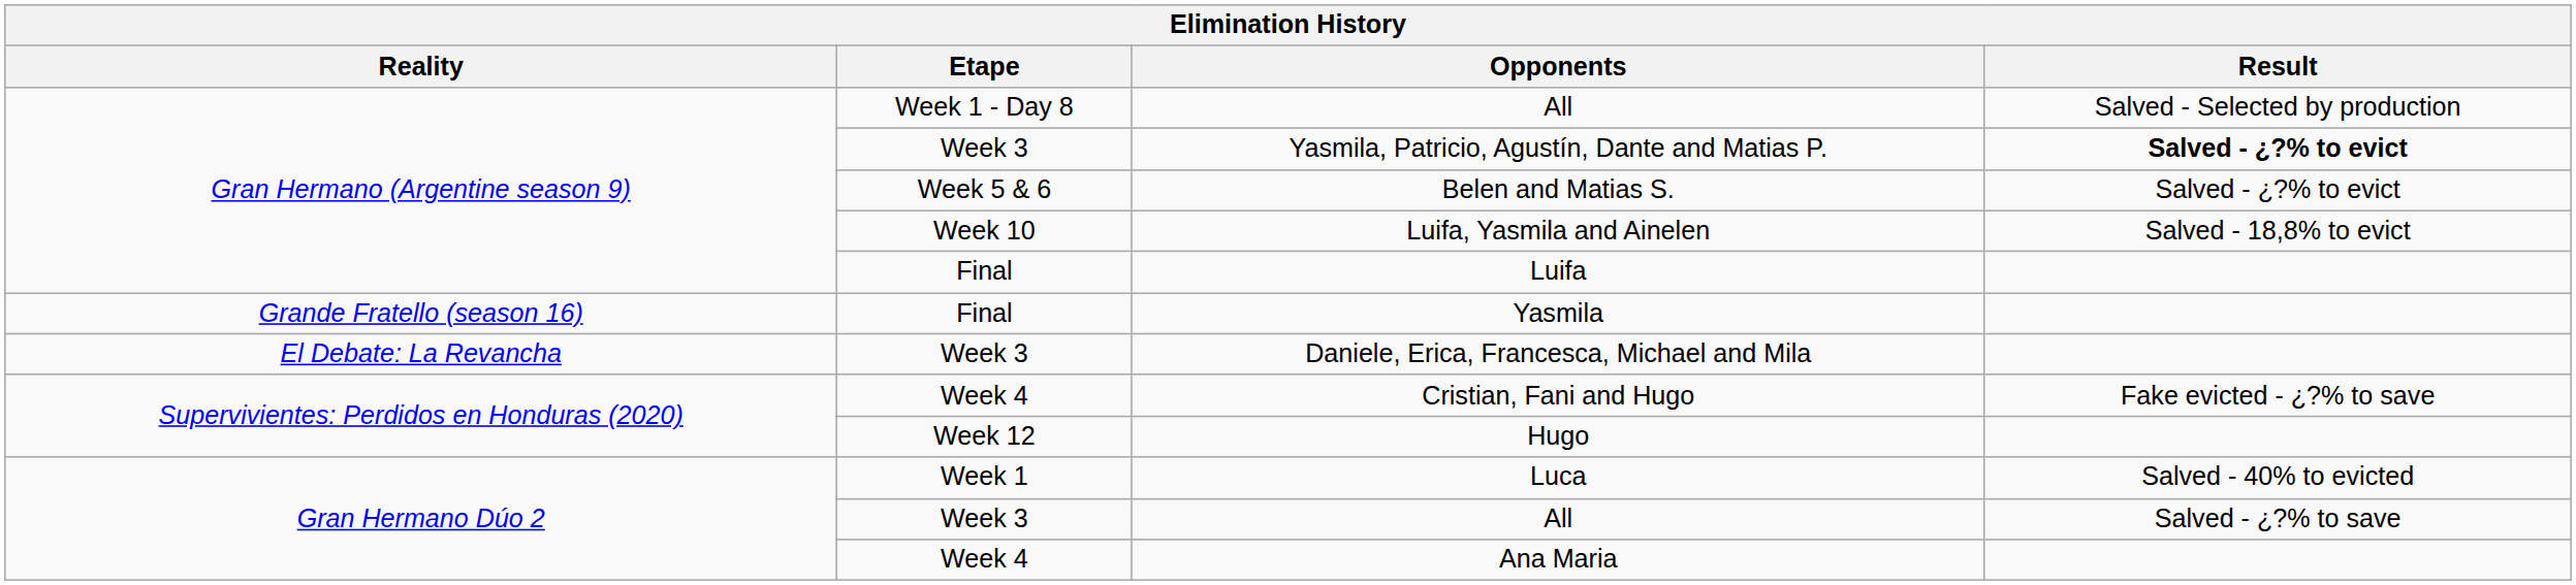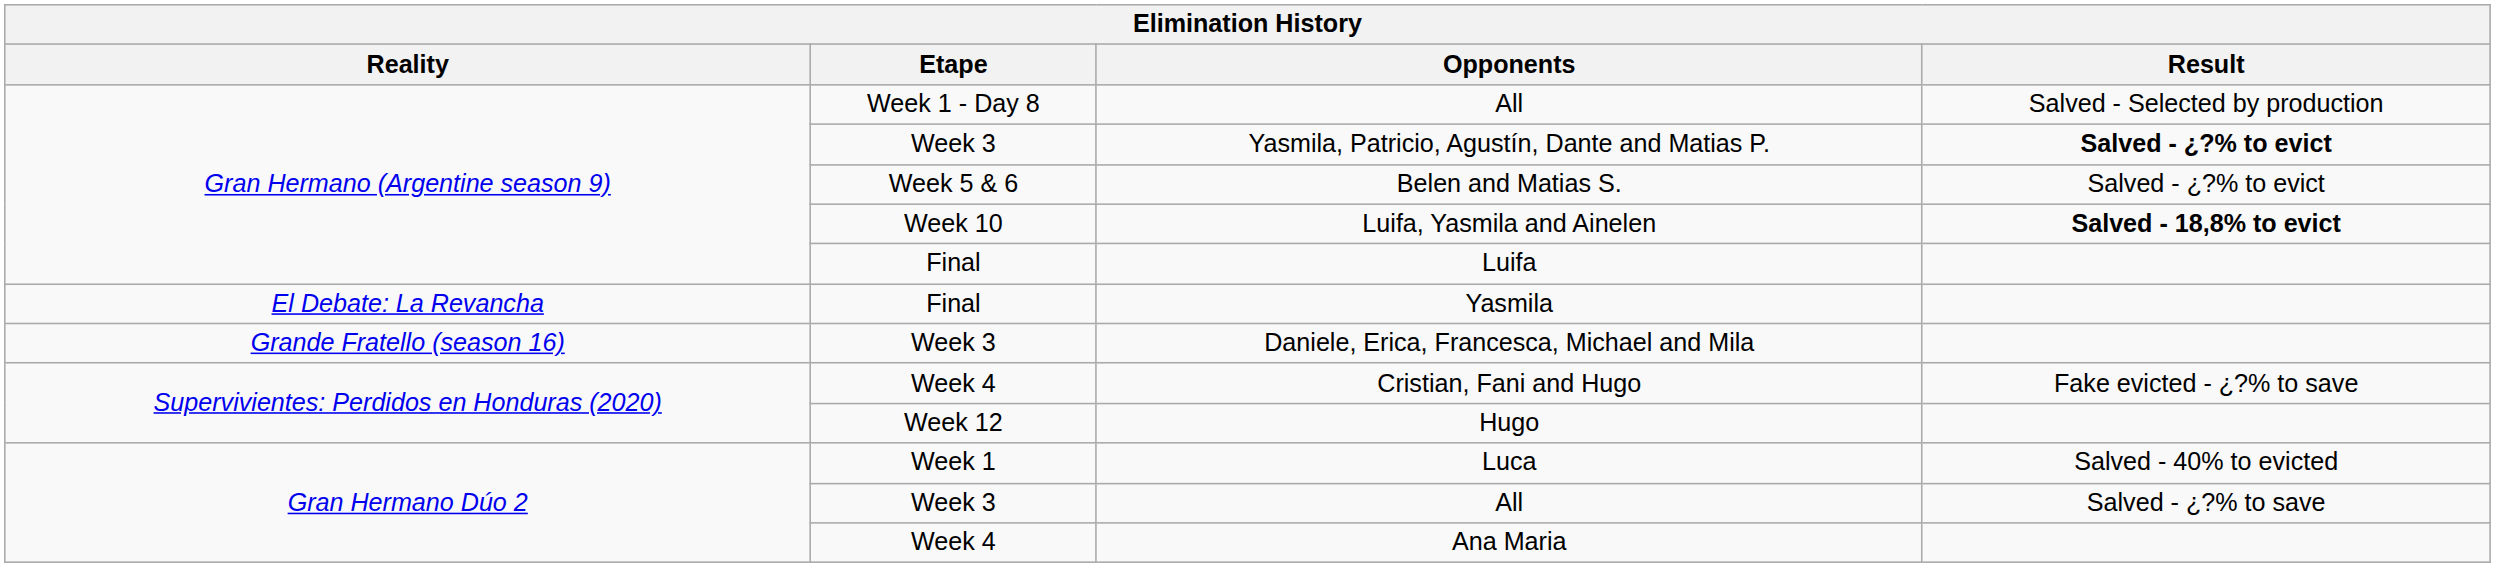 <table class="wikitable collapsible collapsed" style="width:100%; margin:auto;">
 <tr>
 <th colspan="55">Elimination History</th>
 </tr>
 <tr style="background:beige" bgcolor="#DDDDDD">
 <th>Reality</th>
 <th>Etape</th>
 <th>Opponents</th>
 <th>Result</th>
 </tr>
 <tr style="text-align: center;">
 <td rowspan="5"><em><a href='#'>Gran Hermano (Argentine season 9)</a></em></td>
 <td>Week 1 - Day 8</td>
 <td>All</td>
 <td>Salved - Selected by production</td>
 </tr>
 <tr style="text-align: center;">
 <td>Week 3</td>
 <td>Yasmila, Patricio, Agustín, Dante and Matias P.</td>
 <td><strong>Salved - ¿?% to evict</strong></td>
 </tr>
 <tr style="text-align: center;">
 <td>Week 5 & 6</td>
 <td>Belen and Matias S.</td>
 <td>Salved - ¿?% to evict</td>
 </tr>
 <tr style="text-align: center;">
 <td>Week 10</td>
 <td>Luifa, Yasmila and Ainelen</td>
-<td>Salved - 18,8% to evict</td>
+<td><strong>Salved - 18,8% to evict</strong></td>
 </tr>
 <tr style="text-align: center;">
 <td>Final</td>
 <td>Luifa</td>
 <td></td>
 </tr>
 <tr style="text-align: center;">
-<td><em><a href='#'>Grande Fratello (season 16)</a></em></td>
+<td><em><a href='#'>El Debate: La Revancha</a></em></td>
 <td>Final</td>
 <td>Yasmila</td>
 <td></td>
 </tr>
 <tr style="text-align: center;">
-<td><em><a href='#'>El Debate: La Revancha</a></em></td>
+<td><em><a href='#'>Grande Fratello (season 16)</a></em></td>
 <td>Week 3</td>
 <td>Daniele, Erica, Francesca, Michael and Mila</td>
 <td></td>
 </tr>
 <tr style="text-align: center;">
 <td rowspan="2"><em><a href='#'>Supervivientes: Perdidos en Honduras (2020)</a></em></td>
 <td>Week 4</td>
 <td>Cristian, Fani and Hugo</td>
 <td>Fake evicted - ¿?% to save</td>
 </tr>
 <tr style="text-align: center;">
 <td>Week 12</td>
 <td>Hugo</td>
 <td></td>
 </tr>
 <tr style="text-align: center;">
 <td rowspan="3"><em><a href='#'>Gran Hermano Dúo 2</a></em></td>
 <td>Week 1</td>
 <td>Luca</td>
 <td>Salved - 40% to evicted</td>
 </tr>
 <tr style="text-align: center;">
 <td>Week 3</td>
 <td>All</td>
 <td>Salved - ¿?% to save</td>
 </tr>
 <tr style="text-align: center;">
 <td>Week 4</td>
 <td>Ana Maria</td>
 <td></td>
 </tr>
 </table>
